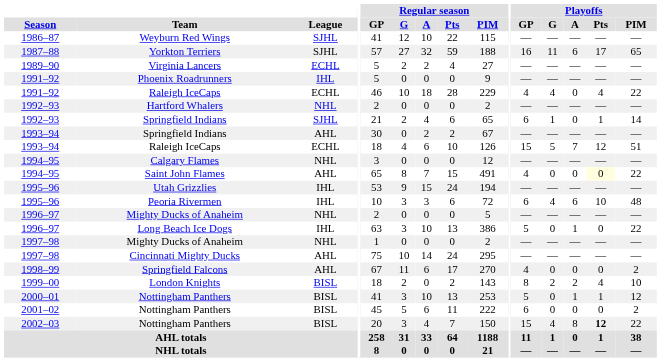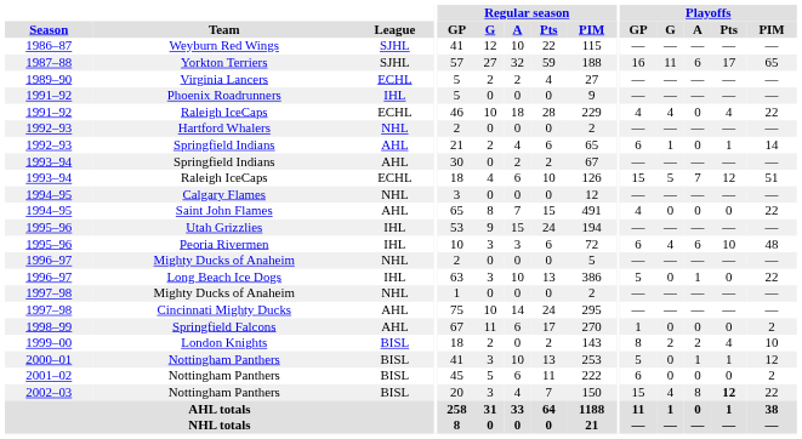 <table border="0" cellpadding="1" cellspacing="0" style="text-align:center; width:60em">
 <tr bgcolor="#e0e0e0">
 <th colspan="3" bgcolor="#ffffff"></th>
 <th rowspan="100" bgcolor="#ffffff"></th>
 <th colspan="5"><a href='#'>Regular season</a></th>
 <th rowspan="100" bgcolor="#ffffff"></th>
 <th colspan="5"><a href='#'>Playoffs</a></th>
 </tr>
 <tr bgcolor="#e0e0e0">
 <th><a href='#'>Season</a></th>
 <th>Team</th>
 <th>League</th>
 <th>GP</th>
 <th><a href='#'>G</a></th>
 <th><a href='#'>A</a></th>
 <th><a href='#'>Pts</a></th>
 <th><a href='#'>PIM</a></th>
 <th>GP</th>
 <th>G</th>
 <th>A</th>
 <th>Pts</th>
 <th>PIM</th>
 </tr>
 <tr>
 <td><a href='#'>1986–87</a></td>
 <td><a href='#'>Weyburn Red Wings</a></td>
 <td><a href='#'>SJHL</a></td>
 <td>41</td>
 <td>12</td>
 <td>10</td>
 <td>22</td>
 <td>115</td>
 <td>—</td>
 <td>—</td>
 <td>—</td>
 <td>—</td>
 <td>—</td>
 </tr>
 <tr bgcolor="#f0f0f0">
 <td><a href='#'>1987–88</a></td>
 <td><a href='#'>Yorkton Terriers</a></td>
 <td>SJHL</td>
 <td>57</td>
 <td>27</td>
 <td>32</td>
 <td>59</td>
 <td>188</td>
 <td>16</td>
 <td>11</td>
 <td>6</td>
 <td>17</td>
 <td>65</td>
 </tr>
 <tr>
 <td><a href='#'>1989–90</a></td>
 <td><a href='#'>Virginia Lancers</a></td>
 <td><a href='#'>ECHL</a></td>
 <td>5</td>
 <td>2</td>
 <td>2</td>
 <td>4</td>
 <td>27</td>
 <td>—</td>
 <td>—</td>
 <td>—</td>
 <td>—</td>
 <td>—</td>
 </tr>
 <tr bgcolor="#f0f0f0">
 <td><a href='#'>1991–92</a></td>
 <td><a href='#'>Phoenix Roadrunners</a></td>
 <td><a href='#'>IHL</a></td>
 <td>5</td>
 <td>0</td>
 <td>0</td>
 <td>0</td>
 <td>9</td>
 <td>—</td>
 <td>—</td>
 <td>—</td>
 <td>—</td>
 <td>—</td>
 </tr>
 <tr>
 <td><a href='#'>1991–92</a></td>
 <td><a href='#'>Raleigh IceCaps</a></td>
 <td>ECHL</td>
 <td>46</td>
 <td>10</td>
 <td>18</td>
 <td>28</td>
 <td>229</td>
 <td>4</td>
 <td>4</td>
 <td>0</td>
 <td>4</td>
 <td>22</td>
 </tr>
 <tr bgcolor="#f0f0f0">
 <td><a href='#'>1992–93</a></td>
 <td><a href='#'>Hartford Whalers</a></td>
 <td><a href='#'>NHL</a></td>
 <td>2</td>
 <td>0</td>
 <td>0</td>
 <td>0</td>
 <td>2</td>
 <td>—</td>
 <td>—</td>
 <td>—</td>
 <td>—</td>
 <td>—</td>
 </tr>
 <tr>
 <td><a href='#'>1992–93</a></td>
 <td><a href='#'>Springfield Indians</a></td>
-<td><a href='#'>SJHL</a></td>
+<td><a href='#'>AHL</a></td>
 <td>21</td>
 <td>2</td>
 <td>4</td>
 <td>6</td>
 <td>65</td>
 <td>6</td>
 <td>1</td>
 <td>0</td>
 <td>1</td>
 <td>14</td>
 </tr>
 <tr bgcolor="#f0f0f0">
 <td><a href='#'>1993–94</a></td>
 <td>Springfield Indians</td>
 <td>AHL</td>
 <td>30</td>
 <td>0</td>
 <td>2</td>
 <td>2</td>
 <td>67</td>
 <td>—</td>
 <td>—</td>
 <td>—</td>
 <td>—</td>
 <td>—</td>
 </tr>
 <tr>
 <td><a href='#'>1993–94</a></td>
 <td>Raleigh IceCaps</td>
 <td>ECHL</td>
 <td>18</td>
 <td>4</td>
 <td>6</td>
 <td>10</td>
 <td>126</td>
 <td>15</td>
 <td>5</td>
 <td>7</td>
 <td>12</td>
 <td>51</td>
 </tr>
 <tr bgcolor="#f0f0f0">
 <td><a href='#'>1994–95</a></td>
 <td><a href='#'>Calgary Flames</a></td>
 <td>NHL</td>
 <td>3</td>
 <td>0</td>
 <td>0</td>
 <td>0</td>
 <td>12</td>
 <td>—</td>
 <td>—</td>
 <td>—</td>
 <td>—</td>
 <td>—</td>
 </tr>
 <tr>
 <td><a href='#'>1994–95</a></td>
 <td><a href='#'>Saint John Flames</a></td>
 <td>AHL</td>
 <td>65</td>
 <td>8</td>
 <td>7</td>
 <td>15</td>
 <td>491</td>
 <td>4</td>
 <td>0</td>
 <td>0</td>
-<td style="background: lightyellow;">0</td>
+<td>0</td>
 <td>22</td>
 </tr>
 <tr bgcolor="#f0f0f0">
 <td><a href='#'>1995–96</a></td>
 <td><a href='#'>Utah Grizzlies</a></td>
 <td>IHL</td>
 <td>53</td>
 <td>9</td>
 <td>15</td>
 <td>24</td>
 <td>194</td>
 <td>—</td>
 <td>—</td>
 <td>—</td>
 <td>—</td>
 <td>—</td>
 </tr>
 <tr>
 <td><a href='#'>1995–96</a></td>
 <td><a href='#'>Peoria Rivermen</a></td>
 <td>IHL</td>
 <td>10</td>
 <td>3</td>
 <td>3</td>
 <td>6</td>
 <td>72</td>
 <td>6</td>
 <td>4</td>
 <td>6</td>
 <td>10</td>
 <td>48</td>
 </tr>
 <tr bgcolor="#f0f0f0">
 <td><a href='#'>1996–97</a></td>
 <td><a href='#'>Mighty Ducks of Anaheim</a></td>
 <td>NHL</td>
 <td>2</td>
 <td>0</td>
 <td>0</td>
 <td>0</td>
 <td>5</td>
 <td>—</td>
 <td>—</td>
 <td>—</td>
 <td>—</td>
 <td>—</td>
 </tr>
 <tr>
 <td><a href='#'>1996–97</a></td>
 <td><a href='#'>Long Beach Ice Dogs</a></td>
 <td>IHL</td>
 <td>63</td>
 <td>3</td>
 <td>10</td>
 <td>13</td>
 <td>386</td>
 <td>5</td>
 <td>0</td>
 <td>1</td>
 <td>0</td>
 <td>22</td>
 </tr>
 <tr bgcolor="#f0f0f0">
 <td><a href='#'>1997–98</a></td>
 <td>Mighty Ducks of Anaheim</td>
 <td>NHL</td>
 <td>1</td>
 <td>0</td>
 <td>0</td>
 <td>0</td>
 <td>2</td>
 <td>—</td>
 <td>—</td>
 <td>—</td>
 <td>—</td>
 <td>—</td>
 </tr>
 <tr>
 <td><a href='#'>1997–98</a></td>
 <td><a href='#'>Cincinnati Mighty Ducks</a></td>
 <td>AHL</td>
 <td>75</td>
 <td>10</td>
 <td>14</td>
 <td>24</td>
 <td>295</td>
 <td>—</td>
 <td>—</td>
 <td>—</td>
 <td>—</td>
 <td>—</td>
 </tr>
 <tr bgcolor="#f0f0f0">
 <td><a href='#'>1998–99</a></td>
 <td><a href='#'>Springfield Falcons</a></td>
 <td>AHL</td>
 <td>67</td>
 <td>11</td>
 <td>6</td>
 <td>17</td>
 <td>270</td>
-<td>4</td>
+<td>1</td>
 <td>0</td>
 <td>0</td>
 <td>0</td>
 <td>2</td>
 </tr>
 <tr>
 <td><a href='#'>1999–00</a></td>
 <td><a href='#'>London Knights</a></td>
 <td><a href='#'>BISL</a></td>
 <td>18</td>
 <td>2</td>
 <td>0</td>
 <td>2</td>
 <td>143</td>
 <td>8</td>
 <td>2</td>
 <td>2</td>
 <td>4</td>
 <td>10</td>
 </tr>
 <tr bgcolor="#f0f0f0">
 <td><a href='#'>2000–01</a></td>
 <td><a href='#'>Nottingham Panthers</a></td>
 <td>BISL</td>
 <td>41</td>
 <td>3</td>
 <td>10</td>
 <td>13</td>
 <td>253</td>
 <td>5</td>
 <td>0</td>
 <td>1</td>
 <td>1</td>
 <td>12</td>
 </tr>
 <tr>
 <td><a href='#'>2001–02</a></td>
 <td>Nottingham Panthers</td>
 <td>BISL</td>
 <td>45</td>
 <td>5</td>
 <td>6</td>
 <td>11</td>
 <td>222</td>
 <td>6</td>
 <td>0</td>
 <td>0</td>
 <td>0</td>
 <td>2</td>
 </tr>
 <tr bgcolor="#f0f0f0">
 <td><a href='#'>2002–03</a></td>
 <td>Nottingham Panthers</td>
 <td>BISL</td>
 <td>20</td>
 <td>3</td>
 <td>4</td>
 <td>7</td>
 <td>150</td>
 <td>15</td>
 <td>4</td>
 <td>8</td>
 <td><strong>12</strong></td>
 <td>22</td>
 </tr>
 <tr bgcolor="#e0e0e0">
 <th colspan="3">AHL totals</th>
 <th>258</th>
 <th>31</th>
 <th>33</th>
 <th>64</th>
 <th>1188</th>
 <th>11</th>
 <th>1</th>
 <th>0</th>
 <th>1</th>
 <th>38</th>
 </tr>
 <tr bgcolor="#e0e0e0">
 <th colspan="3">NHL totals</th>
 <th>8</th>
 <th>0</th>
 <th>0</th>
 <th>0</th>
 <th>21</th>
 <th>—</th>
 <th>—</th>
 <th>—</th>
 <th>—</th>
 <th>—</th>
 </tr>
 </table>
